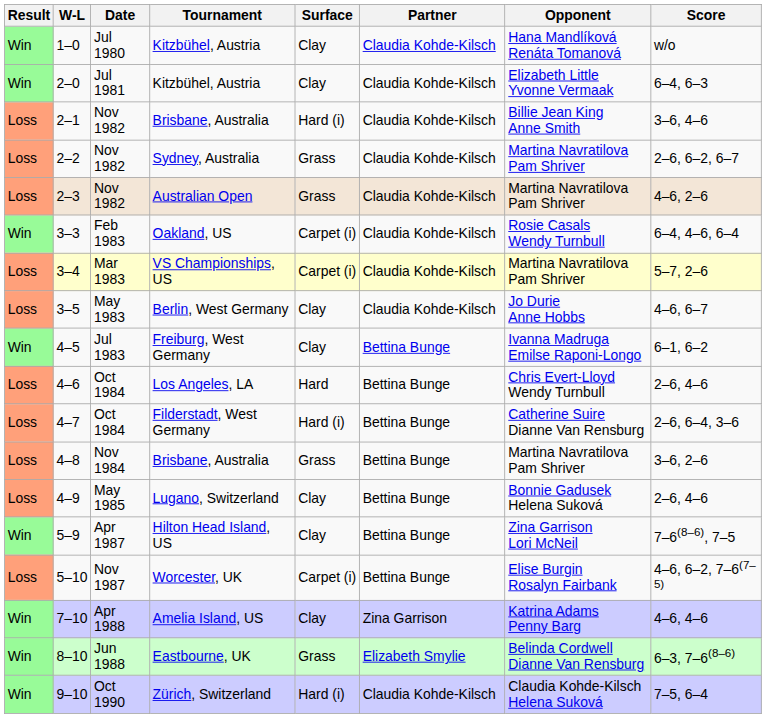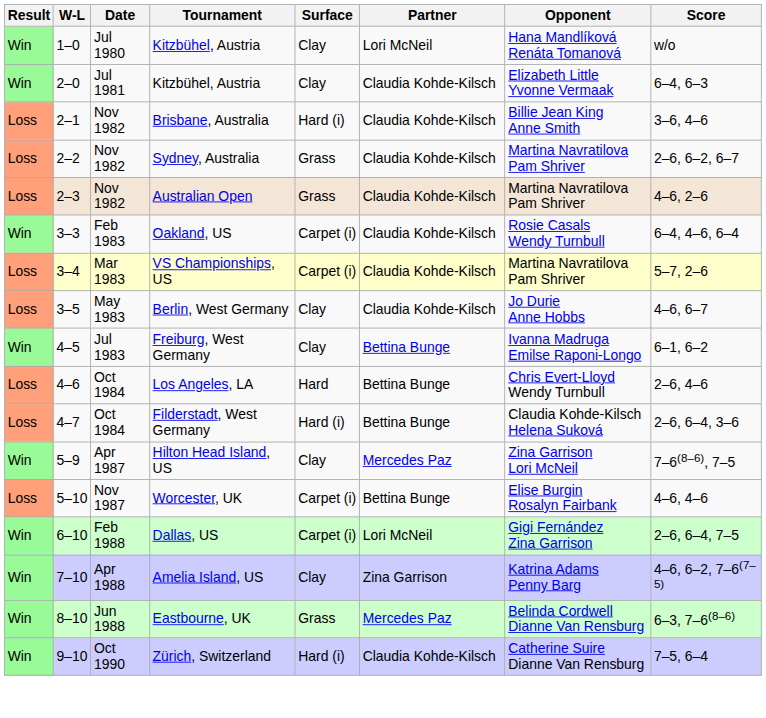 <table class="sortable wikitable">
 <tr>
 <th>Result</th>
 <th>W-L</th>
 <th style="width:60px">Date</th>
 <th style="width:160px">Tournament</th>
 <th>Surface</th>
 <th style="width:160px">Partner</th>
 <th style="width:160px">Opponent</th>
 <th style="width:120px" class="unsortable">Score</th>
 </tr>
 <tr>
 <td style="background:#98fb98;">Win</td>
 <td>1–0</td>
 <td>Jul 1980</td>
 <td><a href='#'>Kitzbühel</a>, Austria</td>
 <td>Clay</td>
-<td> <a href='#'>Claudia Kohde-Kilsch</a></td>
+<td> Lori McNeil</td>
 <td> <a href='#'>Hana Mandlíková</a> <br>  <a href='#'>Renáta Tomanová</a></td>
 <td>w/o</td>
 </tr>
 <tr>
 <td style="background:#98fb98;">Win</td>
 <td>2–0</td>
 <td>Jul 1981</td>
 <td>Kitzbühel, Austria</td>
 <td>Clay</td>
 <td> Claudia Kohde-Kilsch</td>
 <td> <a href='#'>Elizabeth Little</a> <br>  <a href='#'>Yvonne Vermaak</a></td>
 <td>6–4, 6–3</td>
 </tr>
 <tr>
 <td style="background:#ffa07a;">Loss</td>
 <td>2–1</td>
 <td>Nov 1982</td>
 <td><a href='#'>Brisbane</a>, Australia</td>
 <td>Hard (i)</td>
 <td> Claudia Kohde-Kilsch</td>
 <td> <a href='#'>Billie Jean King</a> <br>  <a href='#'>Anne Smith</a></td>
 <td>3–6, 4–6</td>
 </tr>
 <tr>
 <td style="background:#ffa07a;">Loss</td>
 <td>2–2</td>
 <td>Nov 1982</td>
 <td><a href='#'>Sydney</a>, Australia</td>
 <td>Grass</td>
 <td> Claudia Kohde-Kilsch</td>
 <td> <a href='#'>Martina Navratilova</a> <br>  <a href='#'>Pam Shriver</a></td>
 <td>2–6, 6–2, 6–7</td>
 </tr>
 <tr style="background:#f3e6d7;">
 <td style="background:#ffa07a;">Loss</td>
 <td>2–3</td>
 <td>Nov 1982</td>
 <td><a href='#'>Australian Open</a></td>
 <td>Grass</td>
 <td> Claudia Kohde-Kilsch</td>
 <td> Martina Navratilova <br>  Pam Shriver</td>
 <td>4–6, 2–6</td>
 </tr>
 <tr>
 <td style="background:#98fb98;">Win</td>
 <td>3–3</td>
 <td>Feb 1983</td>
 <td><a href='#'>Oakland</a>, US</td>
 <td>Carpet (i)</td>
 <td> Claudia Kohde-Kilsch</td>
 <td> <a href='#'>Rosie Casals</a> <br>  <a href='#'>Wendy Turnbull</a></td>
 <td>6–4, 4–6, 6–4</td>
 </tr>
 <tr style="background:#ffc;">
 <td style="background:#ffa07a;">Loss</td>
 <td>3–4</td>
 <td>Mar 1983</td>
 <td><a href='#'>VS Championships</a>, US</td>
 <td>Carpet (i)</td>
 <td> Claudia Kohde-Kilsch</td>
 <td> Martina Navratilova <br>  Pam Shriver</td>
 <td>5–7, 2–6</td>
 </tr>
 <tr>
 <td style="background:#ffa07a;">Loss</td>
 <td>3–5</td>
 <td>May 1983</td>
 <td><a href='#'>Berlin</a>, West Germany</td>
 <td>Clay</td>
 <td> Claudia Kohde-Kilsch</td>
 <td> <a href='#'>Jo Durie</a> <br>  <a href='#'>Anne Hobbs</a></td>
 <td>4–6, 6–7</td>
 </tr>
 <tr>
 <td style="background:#98fb98;">Win</td>
 <td>4–5</td>
 <td>Jul 1983</td>
 <td><a href='#'>Freiburg</a>, West Germany</td>
 <td>Clay</td>
 <td> <a href='#'>Bettina Bunge</a></td>
 <td> <a href='#'>Ivanna Madruga</a> <br>  <a href='#'>Emilse Raponi-Longo</a></td>
 <td>6–1, 6–2</td>
 </tr>
 <tr>
 <td style="background:#ffa07a;">Loss</td>
 <td>4–6</td>
 <td>Oct 1984</td>
 <td><a href='#'>Los Angeles</a>, LA</td>
 <td>Hard</td>
 <td> Bettina Bunge</td>
 <td> <a href='#'>Chris Evert-Lloyd</a> <br>  Wendy Turnbull</td>
 <td>2–6, 4–6</td>
 </tr>
 <tr>
 <td style="background:#ffa07a;">Loss</td>
 <td>4–7</td>
 <td>Oct 1984</td>
 <td><a href='#'>Filderstadt</a>, West Germany</td>
 <td>Hard (i)</td>
 <td> Bettina Bunge</td>
-<td> <a href='#'>Catherine Suire</a> <br>  Dianne Van Rensburg</td>
+<td> Claudia Kohde-Kilsch <br>  <a href='#'>Helena Suková</a></td>
 <td>2–6, 6–4, 3–6</td>
-</tr>
-<tr>
-<td style="background:#ffa07a;">Loss</td>
-<td>4–8</td>
-<td>Nov 1984</td>
-<td><a href='#'>Brisbane</a>, Australia</td>
-<td>Grass</td>
-<td> Bettina Bunge</td>
-<td> Martina Navratilova <br>  Pam Shriver</td>
-<td>3–6, 2–6</td>
-</tr>
-<tr>
-<td style="background:#ffa07a;">Loss</td>
-<td>4–9</td>
-<td>May 1985</td>
-<td><a href='#'>Lugano</a>, Switzerland</td>
-<td>Clay</td>
-<td> Bettina Bunge</td>
-<td> <a href='#'>Bonnie Gadusek</a> <br>  Helena Suková</td>
-<td>2–6, 4–6</td>
 </tr>
 <tr>
 <td style="background:#98fb98;">Win</td>
 <td>5–9</td>
 <td>Apr 1987</td>
 <td><a href='#'>Hilton Head Island</a>, US</td>
 <td>Clay</td>
-<td> Bettina Bunge</td>
+<td> <a href='#'>Mercedes Paz</a></td>
 <td> <a href='#'>Zina Garrison</a> <br>  <a href='#'>Lori McNeil</a></td>
 <td>7–6<sup>(8–6)</sup>, 7–5</td>
 </tr>
 <tr>
 <td style="background:#ffa07a;">Loss</td>
 <td>5–10</td>
 <td>Nov 1987</td>
 <td><a href='#'>Worcester</a>, UK</td>
 <td>Carpet (i)</td>
 <td> Bettina Bunge</td>
 <td> <a href='#'>Elise Burgin</a> <br>  <a href='#'>Rosalyn Fairbank</a></td>
-<td>4–6, 6–2, 7–6<sup>(7–5)</sup></td>
+<td>4–6, 4–6</td>
+</tr>
+<tr bgcolor="CCFFCC">
+<td style="background:#98fb98;">Win</td>
+<td>6–10</td>
+<td>Feb 1988</td>
+<td><a href='#'>Dallas</a>, US</td>
+<td>Carpet (i)</td>
+<td> Lori McNeil</td>
+<td> <a href='#'>Gigi Fernández</a> <br>  <a href='#'>Zina Garrison</a></td>
+<td>2–6, 6–4, 7–5</td>
 </tr>
 <tr bgcolor="ccccff">
 <td style="background:#98fb98;">Win</td>
 <td>7–10</td>
 <td>Apr 1988</td>
 <td><a href='#'>Amelia Island</a>, US</td>
 <td>Clay</td>
 <td> Zina Garrison</td>
 <td> <a href='#'>Katrina Adams</a> <br>  <a href='#'>Penny Barg</a></td>
-<td>4–6, 4–6</td>
+<td>4–6, 6–2, 7–6<sup>(7–5)</sup></td>
 </tr>
 <tr bgcolor="CCFFCC">
 <td style="background:#98fb98;">Win</td>
 <td>8–10</td>
 <td>Jun 1988</td>
 <td><a href='#'>Eastbourne</a>, UK</td>
 <td>Grass</td>
-<td> <a href='#'>Elizabeth Smylie</a></td>
+<td> <a href='#'>Mercedes Paz</a></td>
 <td> <a href='#'>Belinda Cordwell</a> <br>  <a href='#'>Dianne Van Rensburg</a></td>
 <td>6–3, 7–6<sup>(8–6)</sup></td>
 </tr>
 <tr bgcolor=#CCCCFF>
 <td style="background:#98fb98;">Win</td>
 <td>9–10</td>
 <td>Oct 1990</td>
 <td><a href='#'>Zürich</a>, Switzerland</td>
 <td>Hard (i)</td>
 <td> Claudia Kohde-Kilsch</td>
-<td> Claudia Kohde-Kilsch <br>  <a href='#'>Helena Suková</a></td>
+<td> <a href='#'>Catherine Suire</a> <br>  Dianne Van Rensburg</td>
 <td>7–5, 6–4</td>
 </tr>
 </table>
